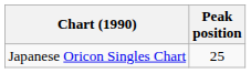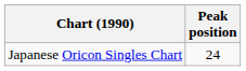 <table class="wikitable">
 <tr>
 <th>Chart (1990)</th>
 <th>Peak<br>position</th>
 </tr>
 <tr>
 <td>Japanese <a href='#'>Oricon Singles Chart</a></td>
-<td align="center">25</td>
+<td align="center">24</td>
 </tr>
 </table>
